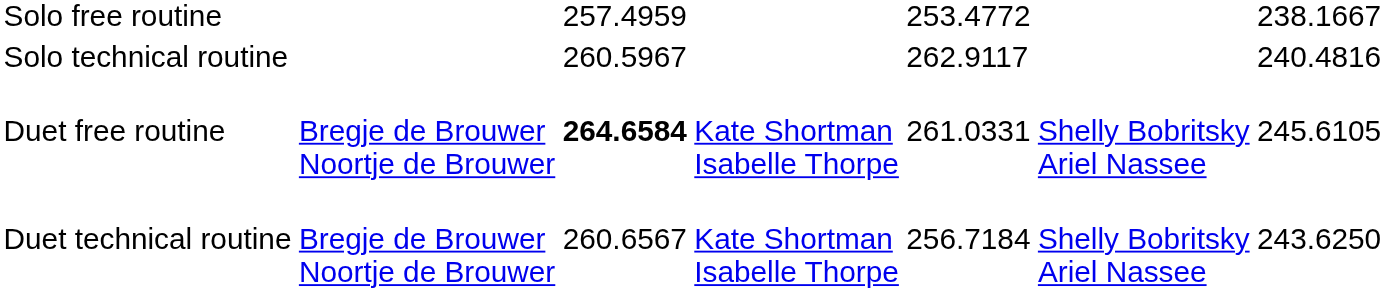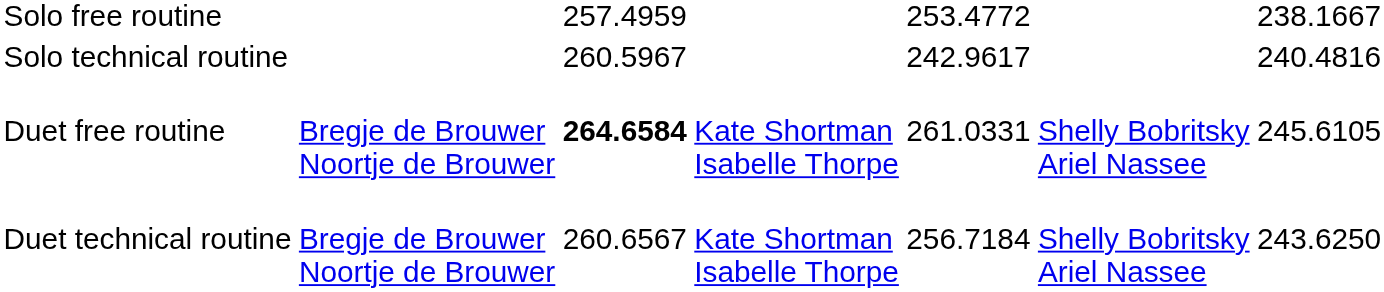 <table>
 <tr>
 <td>Solo free routine<br></td>
 <td></td>
 <td>257.4959</td>
 <td></td>
 <td>253.4772</td>
 <td></td>
 <td>238.1667</td>
 </tr>
 <tr>
 <td>Solo technical routine<br></td>
 <td></td>
 <td>260.5967</td>
 <td></td>
-<td>262.9117</td>
+<td>242.9617</td>
 <td></td>
 <td>240.4816</td>
 </tr>
 <tr>
 <td>Duet free routine<br></td>
 <td><br><a href='#'>Bregje de Brouwer</a><br><a href='#'>Noortje de Brouwer</a></td>
 <td><strong>264.6584</strong></td>
 <td><br><a href='#'>Kate Shortman</a><br><a href='#'>Isabelle Thorpe</a></td>
 <td>261.0331</td>
 <td><br><a href='#'>Shelly Bobritsky</a><br><a href='#'>Ariel Nassee</a></td>
 <td>245.6105</td>
 </tr>
 <tr>
 <td>Duet technical routine<br></td>
 <td><br><a href='#'>Bregje de Brouwer</a><br><a href='#'>Noortje de Brouwer</a></td>
 <td>260.6567</td>
 <td><br><a href='#'>Kate Shortman</a><br><a href='#'>Isabelle Thorpe</a></td>
 <td>256.7184</td>
 <td><br><a href='#'>Shelly Bobritsky</a><br><a href='#'>Ariel Nassee</a></td>
 <td>243.6250</td>
 </tr>
 </table>
